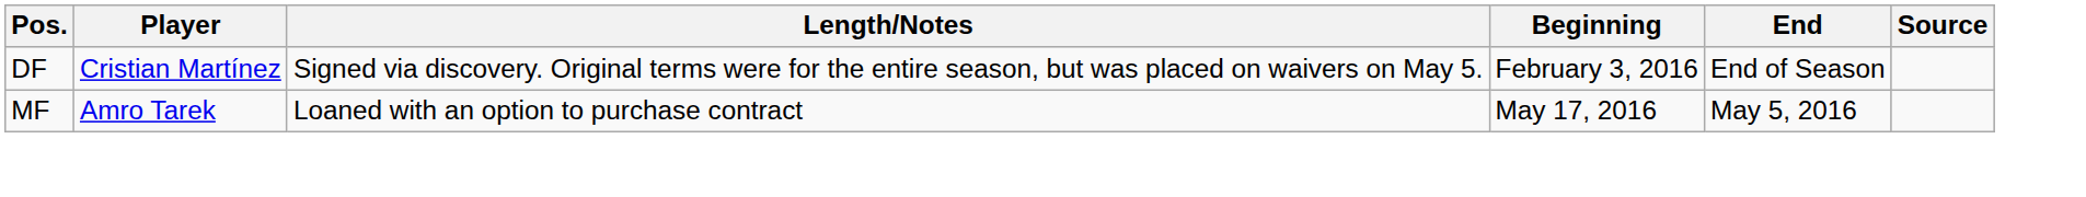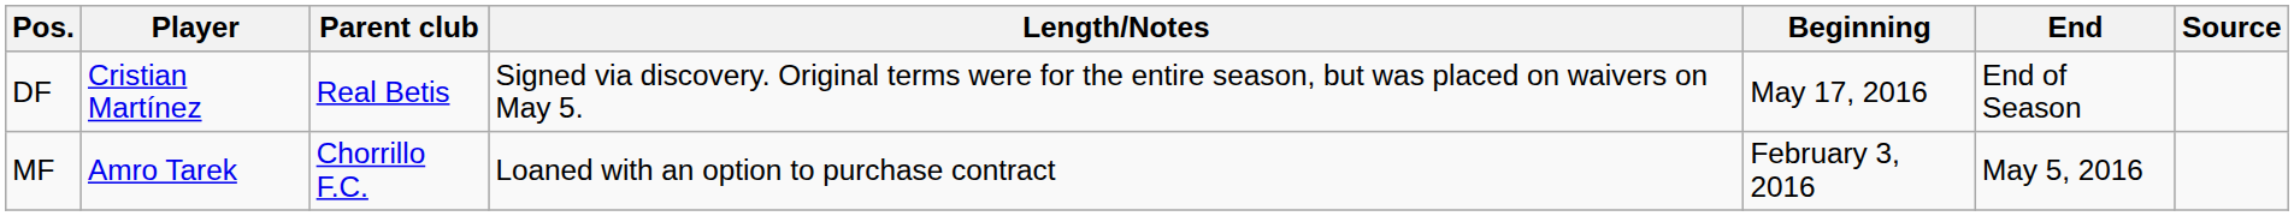 <table class="wikitable sortable" style="text-align: left">
 <tr>
 <th><strong>Pos.</strong></th>
 <th><strong>Player</strong></th>
+<th><strong>Parent club</strong></th>
 <th><strong>Length/Notes</strong></th>
 <th><strong>Beginning</strong></th>
 <th><strong>End</strong></th>
 <th><strong>Source</strong></th>
 </tr>
 <tr>
 <td>DF</td>
 <td> <a href='#'>Cristian Martínez</a></td>
+<td> <a href='#'>Real Betis</a></td>
 <td>Signed via discovery. Original terms were for the entire season, but was placed on waivers on May 5.</td>
-<td>February 3, 2016</td>
+<td>May 17, 2016</td>
 <td>End of Season</td>
 <td align=center></td>
 </tr>
 <tr>
 <td>MF</td>
 <td> <a href='#'>Amro Tarek</a></td>
+<td> <a href='#'>Chorrillo F.C.</a></td>
 <td>Loaned with an option to purchase contract</td>
-<td>May 17, 2016</td>
+<td>February 3, 2016</td>
 <td>May 5, 2016</td>
 <td align=center></td>
 </tr>
 </table>
